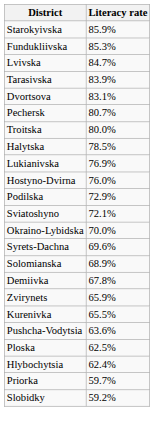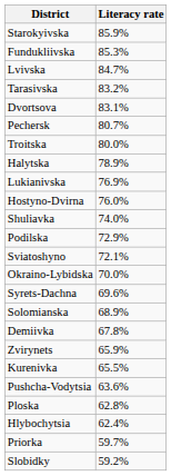 <table class="wikitable sortable">
 <tr>
 <th>District</th>
 <th>Literacy rate</th>
 </tr>
 <tr>
 <td>Starokyivska</td>
 <td>85.9%</td>
 </tr>
 <tr>
 <td>Fundukliivska</td>
 <td>85.3%</td>
 </tr>
 <tr>
 <td>Lvivska</td>
 <td>84.7%</td>
 </tr>
 <tr>
 <td>Tarasivska</td>
-<td>83.9%</td>
+<td>83.2%</td>
 </tr>
 <tr>
 <td>Dvortsova</td>
 <td>83.1%</td>
 </tr>
 <tr>
 <td>Pechersk</td>
 <td>80.7%</td>
 </tr>
 <tr>
 <td>Troitska</td>
 <td>80.0%</td>
 </tr>
 <tr>
 <td>Halytska</td>
-<td>78.5%</td>
+<td>78.9%</td>
 </tr>
 <tr>
 <td>Lukianivska</td>
 <td>76.9%</td>
 </tr>
 <tr>
 <td>Hostyno-Dvirna</td>
 <td>76.0%</td>
+</tr>
+<tr>
+<td>Shuliavka</td>
+<td>74.0%</td>
 </tr>
 <tr>
 <td>Podilska</td>
 <td>72.9%</td>
 </tr>
 <tr>
 <td>Sviatoshyno</td>
 <td>72.1%</td>
 </tr>
 <tr>
 <td>Okraino-Lybidska</td>
 <td>70.0%</td>
 </tr>
 <tr>
 <td>Syrets-Dachna</td>
 <td>69.6%</td>
 </tr>
 <tr>
 <td>Solomianska</td>
 <td>68.9%</td>
 </tr>
 <tr>
 <td>Demiivka</td>
 <td>67.8%</td>
 </tr>
 <tr>
 <td>Zvirynets</td>
 <td>65.9%</td>
 </tr>
 <tr>
 <td>Kurenivka</td>
 <td>65.5%</td>
 </tr>
 <tr>
 <td>Pushcha-Vodytsia</td>
 <td>63.6%</td>
 </tr>
 <tr>
 <td>Ploska</td>
-<td>62.5%</td>
+<td>62.8%</td>
 </tr>
 <tr>
 <td>Hlybochytsia</td>
 <td>62.4%</td>
 </tr>
 <tr>
 <td>Priorka</td>
 <td>59.7%</td>
 </tr>
 <tr>
 <td>Slobidky</td>
 <td>59.2%</td>
 </tr>
 </table>
